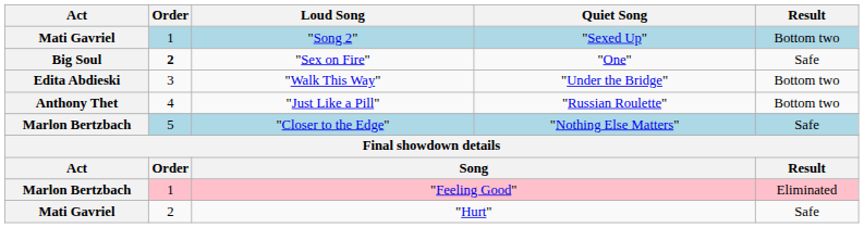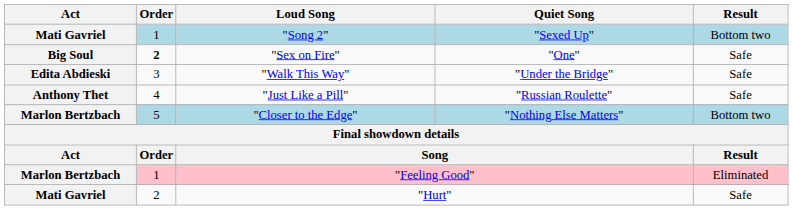 <table class="wikitable plainrowheaders" style="text-align:center;">
 <tr>
 <th scope="col" style="width:10em;">Act</th>
 <th scope="col">Order</th>
 <th scope="col" style="width:20em;">Loud Song</th>
 <th scope="col" style="width:20em;">Quiet Song</th>
 <th scope="col" style="width:7em;">Result</th>
 </tr>
 <tr style="background:lightblue;">
 <th scope="row">Mati Gavriel</th>
 <td>1</td>
 <td>"<a href='#'>Song 2</a>"</td>
 <td>"<a href='#'>Sexed Up</a>"</td>
 <td>Bottom two</td>
 </tr>
 <tr>
 <th scope="row">Big Soul</th>
 <td><strong>2</strong></td>
 <td>"<a href='#'>Sex on Fire</a>"</td>
 <td>"<a href='#'>One</a>"</td>
 <td>Safe</td>
 </tr>
 <tr>
 <th scope="row">Edita Abdieski</th>
 <td>3</td>
 <td>"<a href='#'>Walk This Way</a>"</td>
 <td>"<a href='#'>Under the Bridge</a>"</td>
-<td>Bottom two</td>
+<td>Safe</td>
 </tr>
 <tr>
 <th scope="row">Anthony Thet</th>
 <td>4</td>
 <td>"<a href='#'>Just Like a Pill</a>"</td>
 <td>"<a href='#'>Russian Roulette</a>"</td>
-<td>Bottom two</td>
+<td>Safe</td>
 </tr>
 <tr style="background:lightblue;">
 <th scope="row">Marlon Bertzbach</th>
 <td>5</td>
 <td>"<a href='#'>Closer to the Edge</a>"</td>
 <td>"<a href='#'>Nothing Else Matters</a>"</td>
-<td>Safe</td>
+<td>Bottom two</td>
 </tr>
 <tr>
 <th colspan=5>Final showdown details</th>
 </tr>
 <tr>
 <th scope="col"style="width:10em;">Act</th>
 <th scope="col">Order</th>
 <th scope="col" style="width:16em;" colspan=2>Song</th>
 <th scope="col" style="width:6em;">Result</th>
 </tr>
 <tr style="background:pink;">
 <th scope="row">Marlon Bertzbach</th>
 <td>1</td>
 <td colspan=2>"<a href='#'>Feeling Good</a>"</td>
 <td>Eliminated</td>
 </tr>
 <tr>
 <th scope="row">Mati Gavriel</th>
 <td>2</td>
 <td colspan=2>"<a href='#'>Hurt</a>"</td>
 <td>Safe</td>
 </tr>
 </table>
